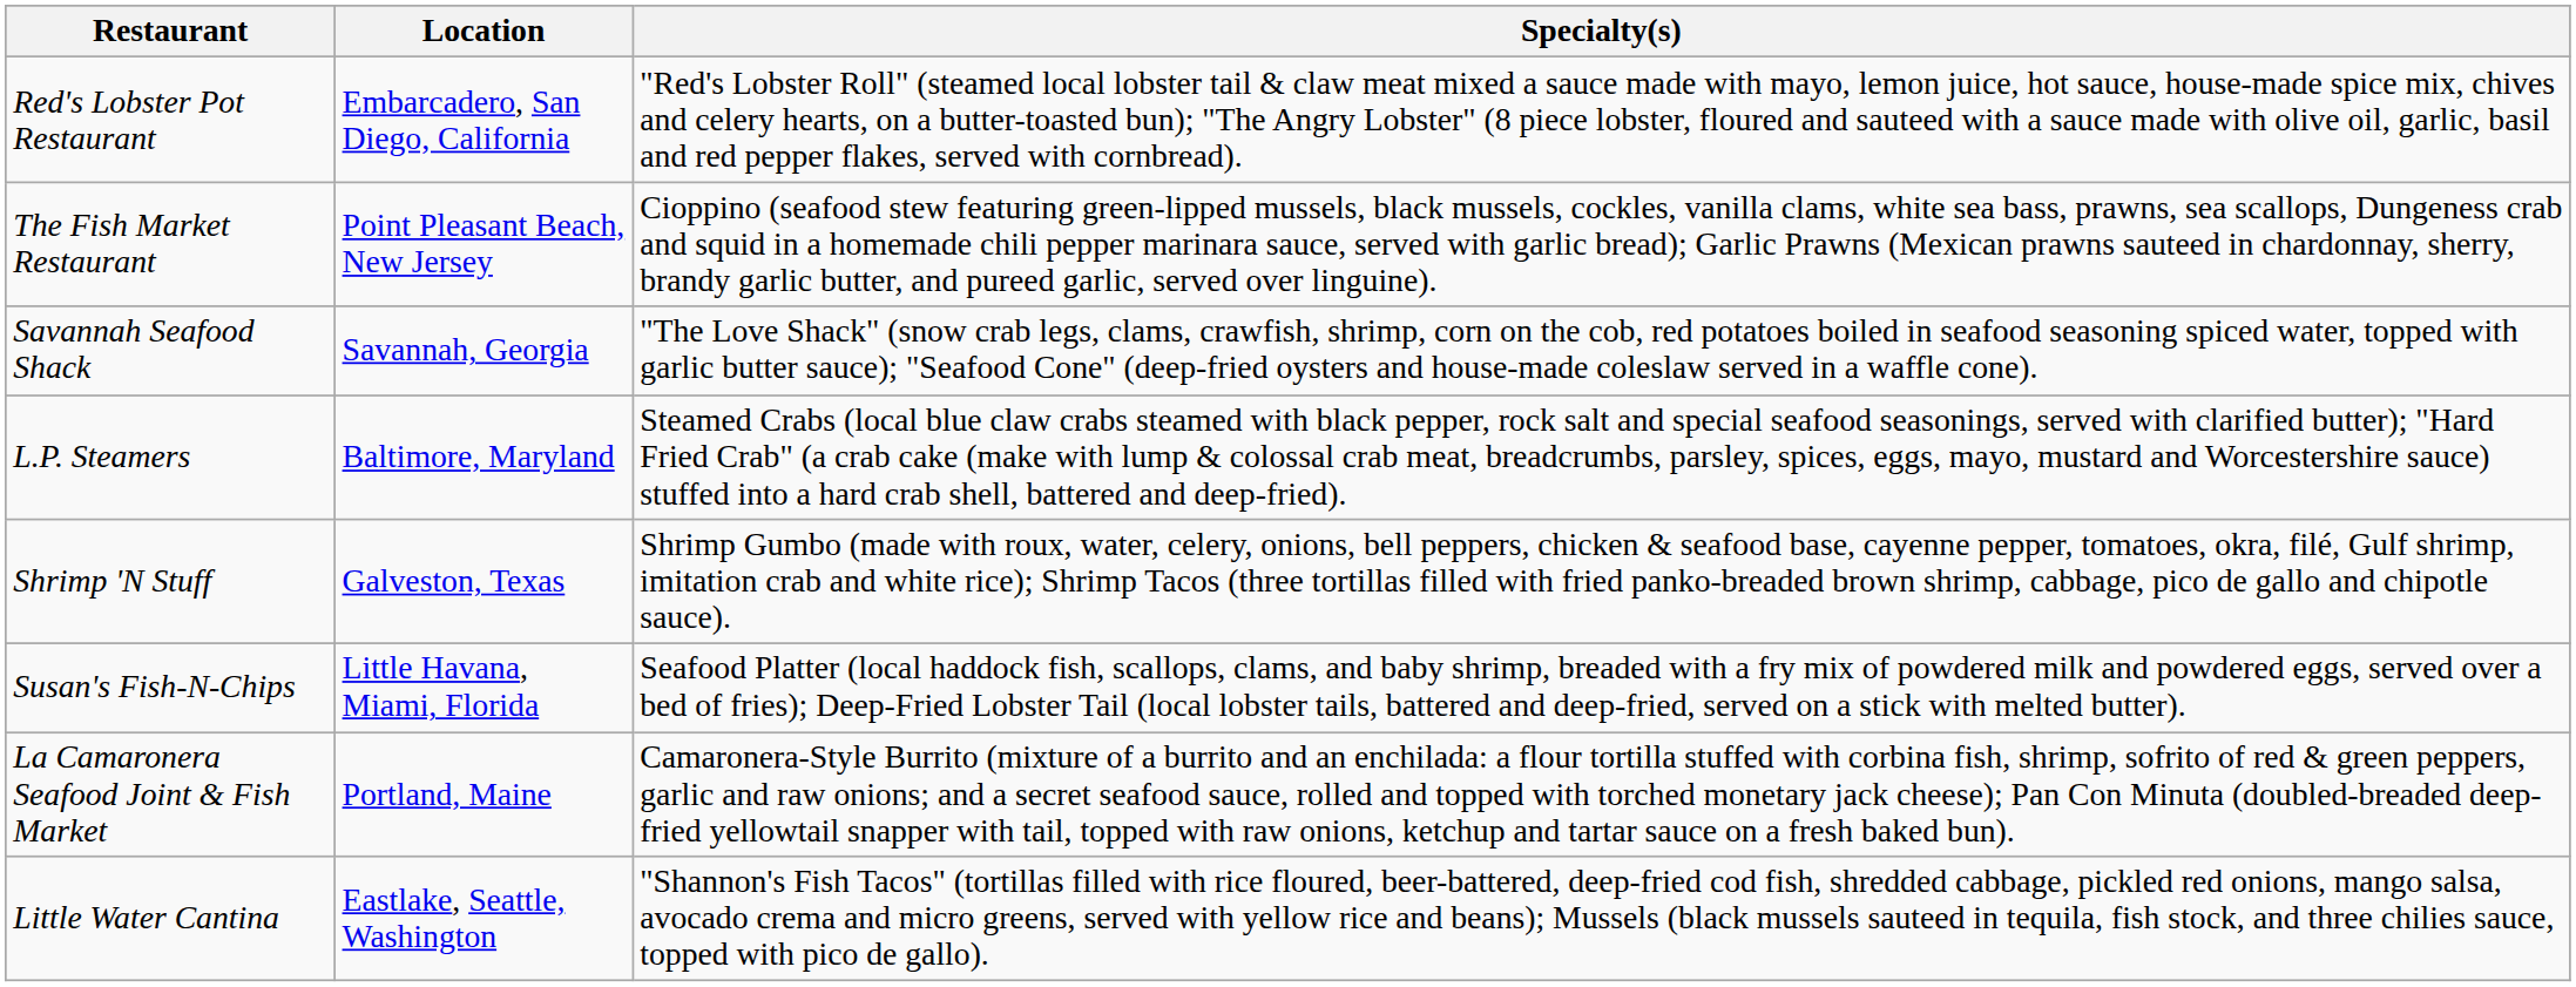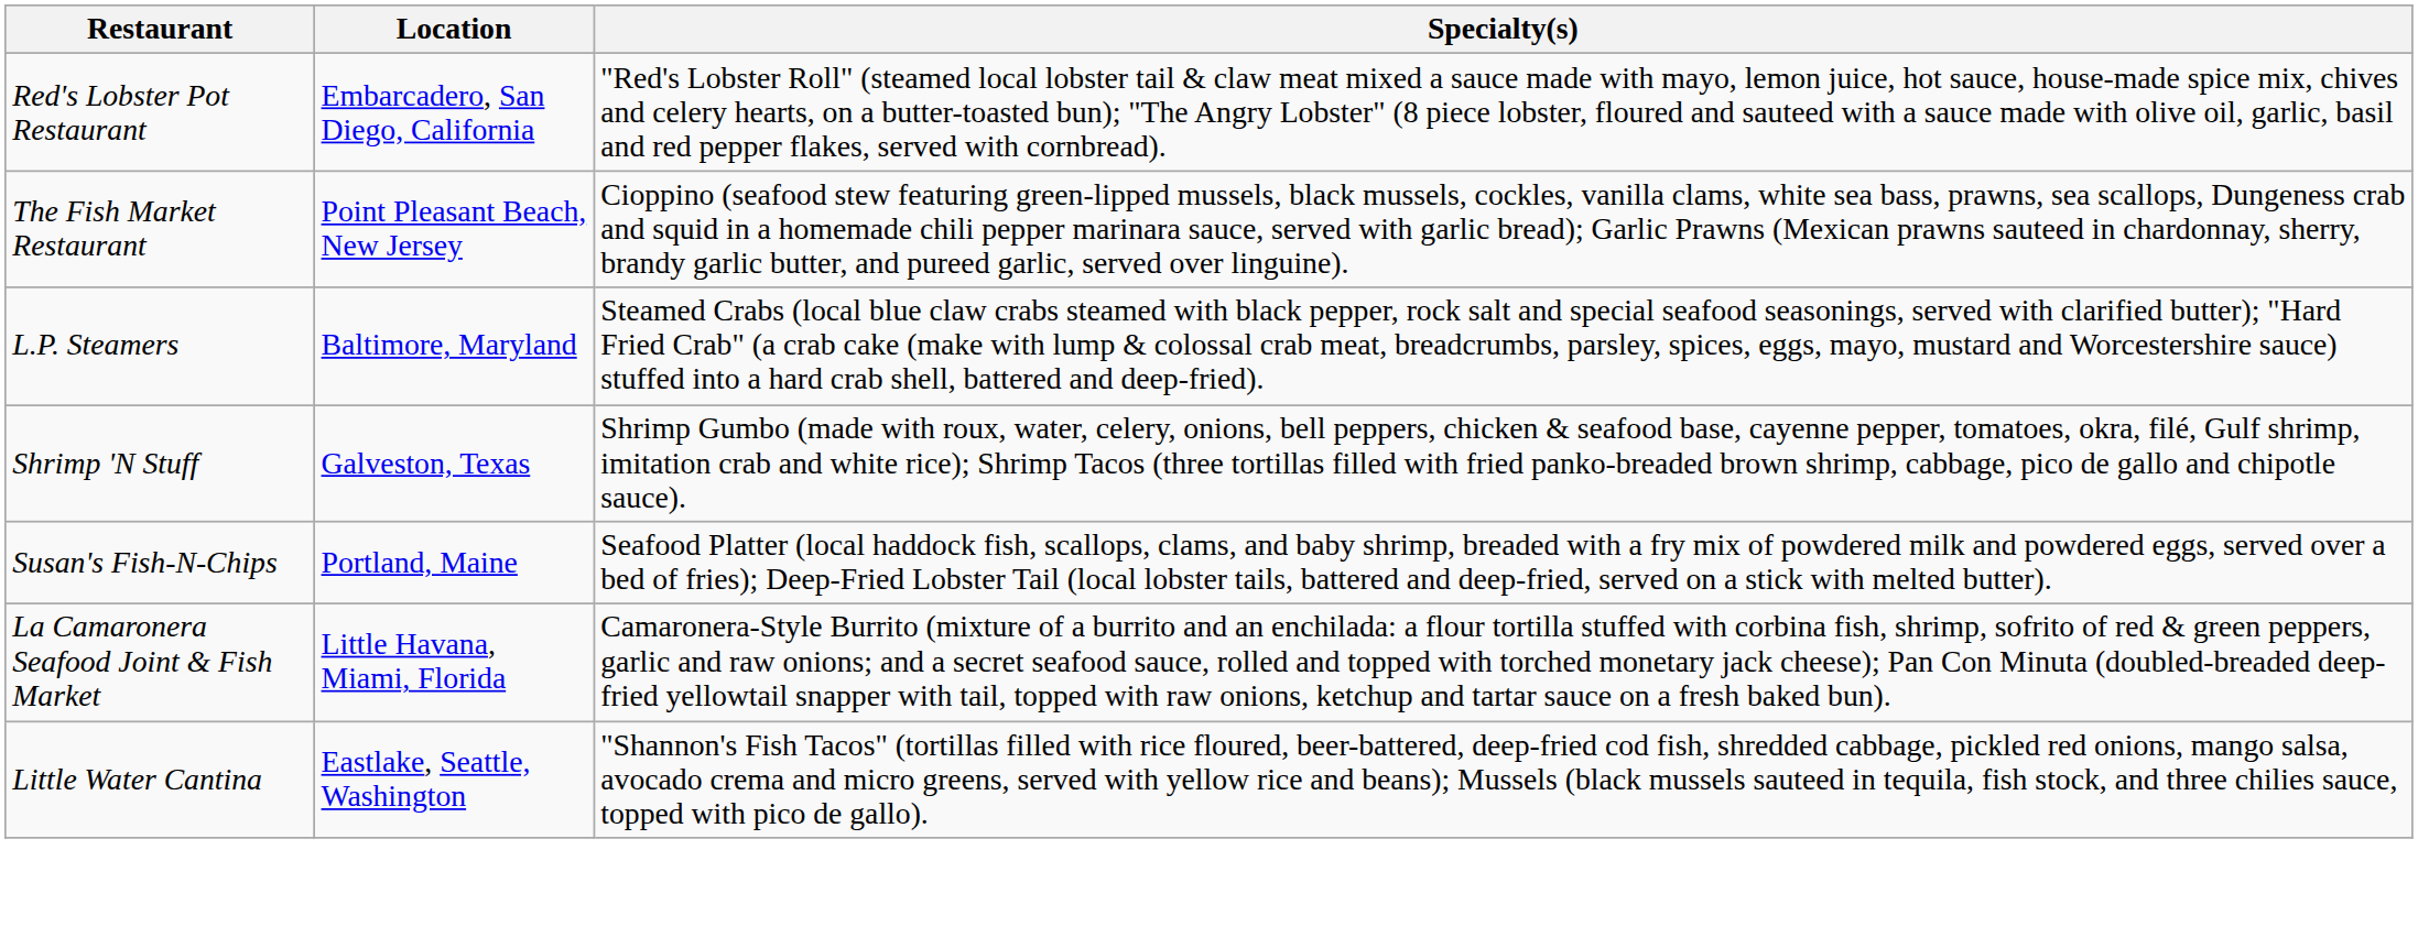 <table class="wikitable" style="width:100%;">
 <tr>
 <th>Restaurant</th>
 <th>Location</th>
 <th>Specialty(s)</th>
 </tr>
 <tr>
 <td><em>Red's Lobster Pot Restaurant</em></td>
 <td><a href='#'>Embarcadero</a>, <a href='#'>San Diego, California</a></td>
 <td>"Red's Lobster Roll" (steamed local lobster tail & claw meat mixed a sauce made with mayo, lemon juice, hot sauce, house-made spice mix, chives and celery hearts, on a butter-toasted bun); "The Angry Lobster" (8 piece lobster,  floured and sauteed with a sauce made with olive oil, garlic, basil and red pepper flakes, served with cornbread).</td>
 </tr>
 <tr>
 <td><em>The Fish Market Restaurant</em></td>
 <td><a href='#'>Point Pleasant Beach, New Jersey</a></td>
 <td>Cioppino (seafood stew featuring green-lipped mussels, black mussels, cockles, vanilla clams, white sea bass, prawns, sea scallops, Dungeness crab and squid in a homemade chili pepper marinara sauce, served with garlic bread); Garlic Prawns (Mexican prawns sauteed in chardonnay, sherry, brandy garlic butter, and pureed garlic, served over linguine).</td>
 </tr>
 <tr>
-<td><em>Savannah Seafood Shack</em></td>
-<td><a href='#'>Savannah, Georgia</a></td>
-<td>"The Love Shack" (snow crab legs, clams, crawfish, shrimp, corn on the cob, red potatoes boiled in seafood seasoning spiced water, topped with garlic butter sauce); "Seafood Cone" (deep-fried oysters and house-made coleslaw served in a waffle cone).</td>
-</tr>
-<tr>
 <td><em>L.P. Steamers</em></td>
 <td><a href='#'>Baltimore, Maryland</a></td>
 <td>Steamed Crabs (local blue claw crabs steamed with black pepper, rock salt and special seafood seasonings, served with clarified butter); "Hard Fried Crab" (a crab cake (make with lump & colossal crab meat, breadcrumbs, parsley, spices, eggs, mayo, mustard and Worcestershire sauce) stuffed into a hard crab shell, battered and deep-fried).</td>
 </tr>
 <tr>
 <td><em>Shrimp 'N Stuff</em></td>
 <td><a href='#'>Galveston, Texas</a></td>
 <td>Shrimp Gumbo (made with roux, water, celery, onions, bell peppers, chicken & seafood base, cayenne pepper, tomatoes, okra, filé, Gulf shrimp, imitation crab and white rice); Shrimp Tacos (three tortillas filled with fried panko-breaded brown shrimp, cabbage, pico de gallo and chipotle sauce).</td>
 </tr>
 <tr>
 <td><em>Susan's Fish-N-Chips</em></td>
-<td><a href='#'>Little Havana</a>, <a href='#'>Miami, Florida</a></td>
+<td><a href='#'>Portland, Maine</a></td>
 <td>Seafood Platter (local haddock fish, scallops, clams, and baby shrimp, breaded with a fry mix of powdered milk and powdered eggs, served over a bed of fries); Deep-Fried Lobster Tail (local lobster tails, battered and deep-fried, served on a stick with melted butter).</td>
 </tr>
 <tr>
 <td><em>La Camaronera Seafood Joint & Fish Market</em></td>
-<td><a href='#'>Portland, Maine</a></td>
+<td><a href='#'>Little Havana</a>, <a href='#'>Miami, Florida</a></td>
 <td>Camaronera-Style Burrito (mixture of a burrito and an enchilada: a flour tortilla stuffed with corbina fish, shrimp, sofrito of red & green peppers, garlic and raw onions; and a secret seafood sauce, rolled and topped with torched monetary jack cheese); Pan Con Minuta (doubled-breaded deep-fried yellowtail snapper with tail, topped with raw onions, ketchup and tartar sauce on a fresh baked bun).</td>
 </tr>
 <tr>
 <td><em>Little Water Cantina</em></td>
 <td><a href='#'>Eastlake</a>, <a href='#'>Seattle, Washington</a></td>
 <td>"Shannon's Fish Tacos" (tortillas filled with rice floured, beer-battered, deep-fried cod fish, shredded cabbage, pickled red onions, mango salsa, avocado crema and micro greens, served with yellow rice and beans); Mussels (black mussels sauteed in tequila, fish stock, and three chilies sauce, topped with pico de gallo).</td>
 </tr>
 </table>
